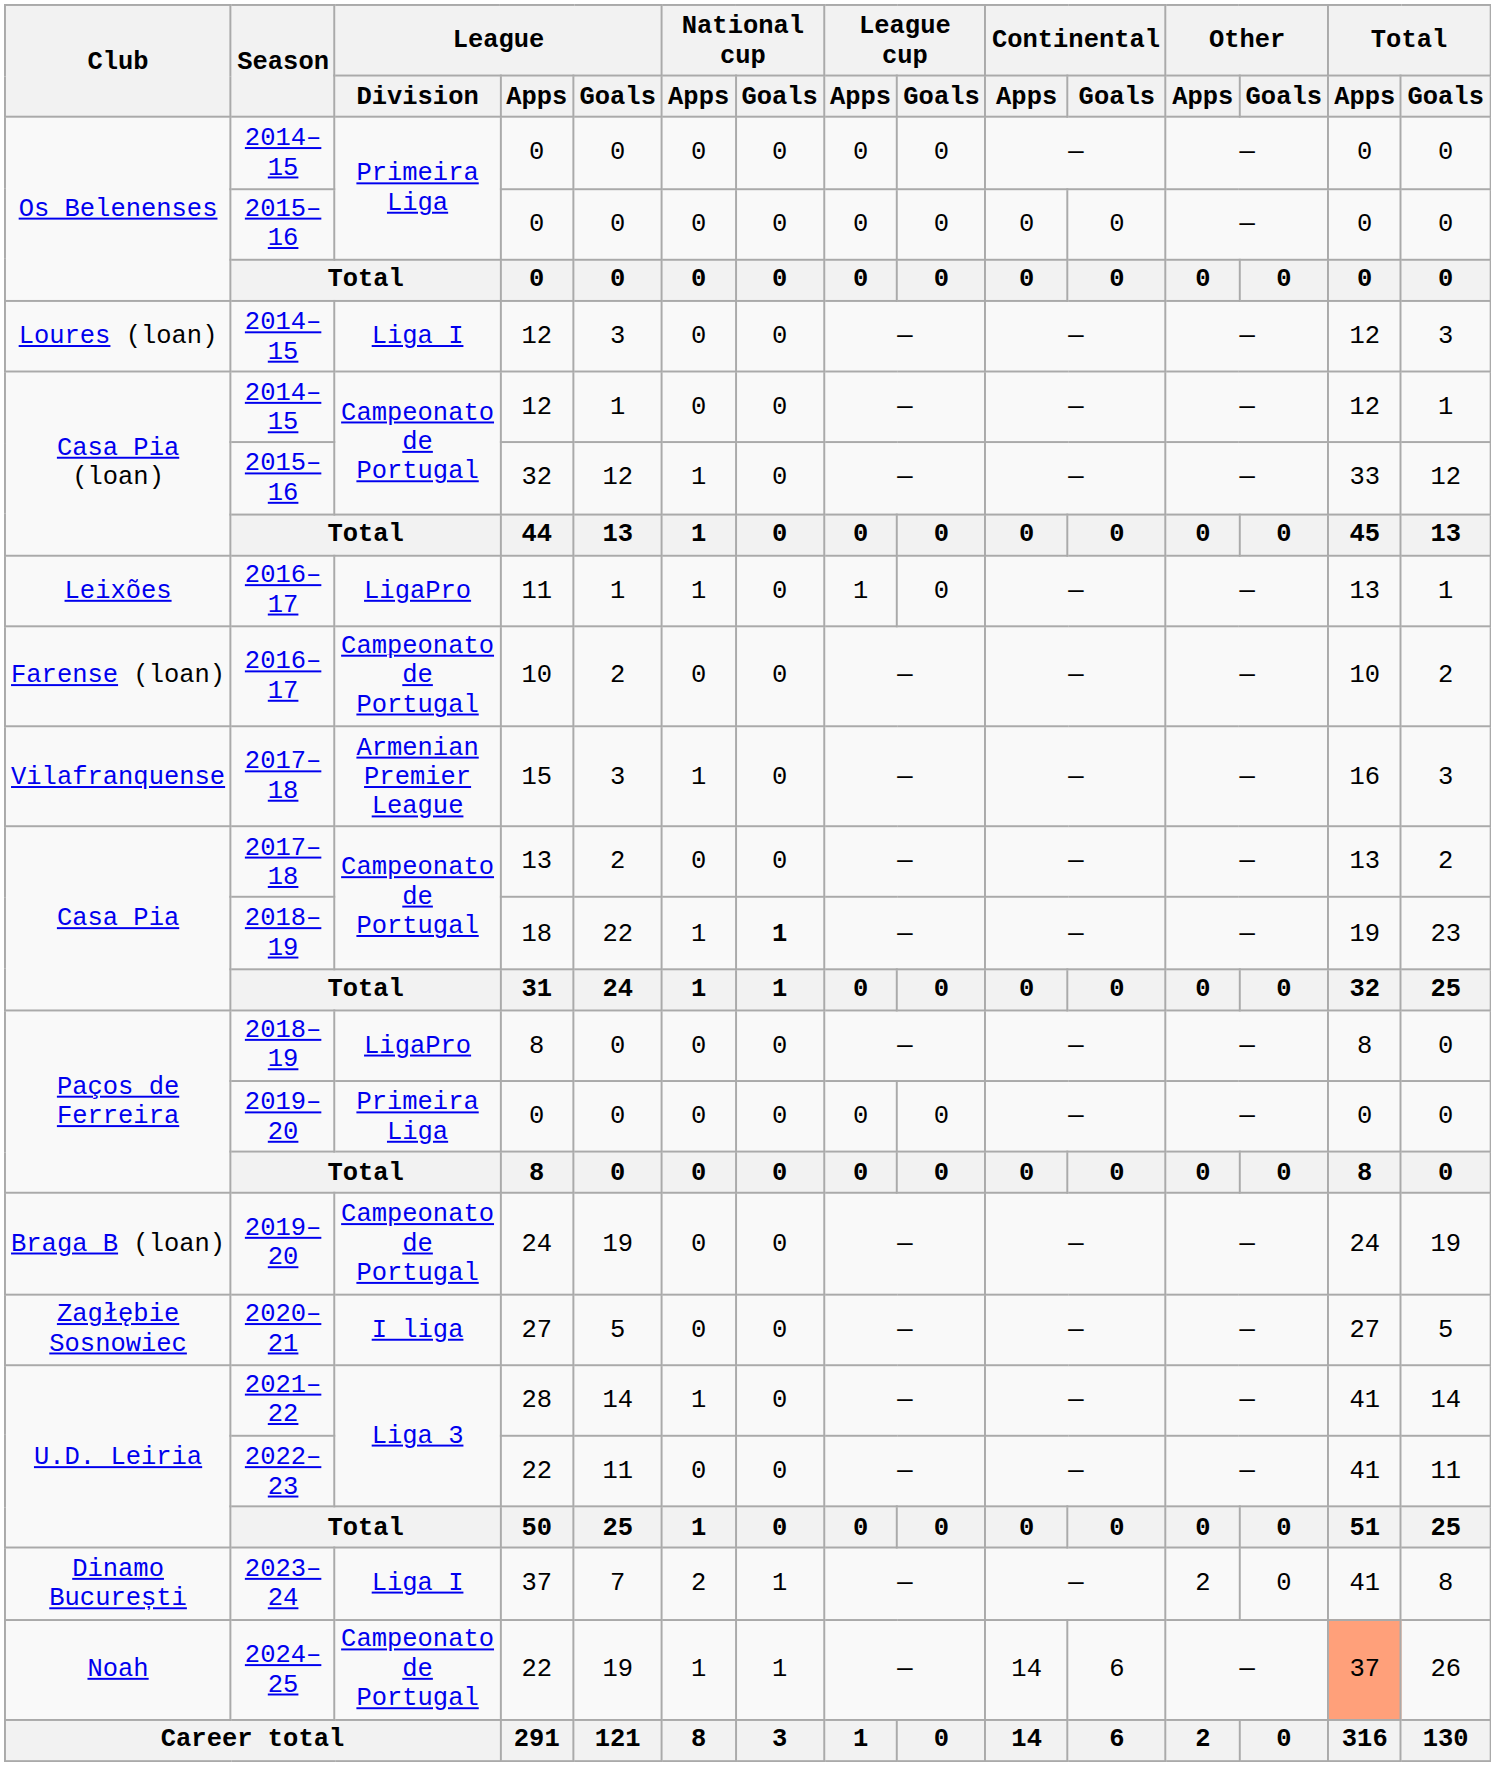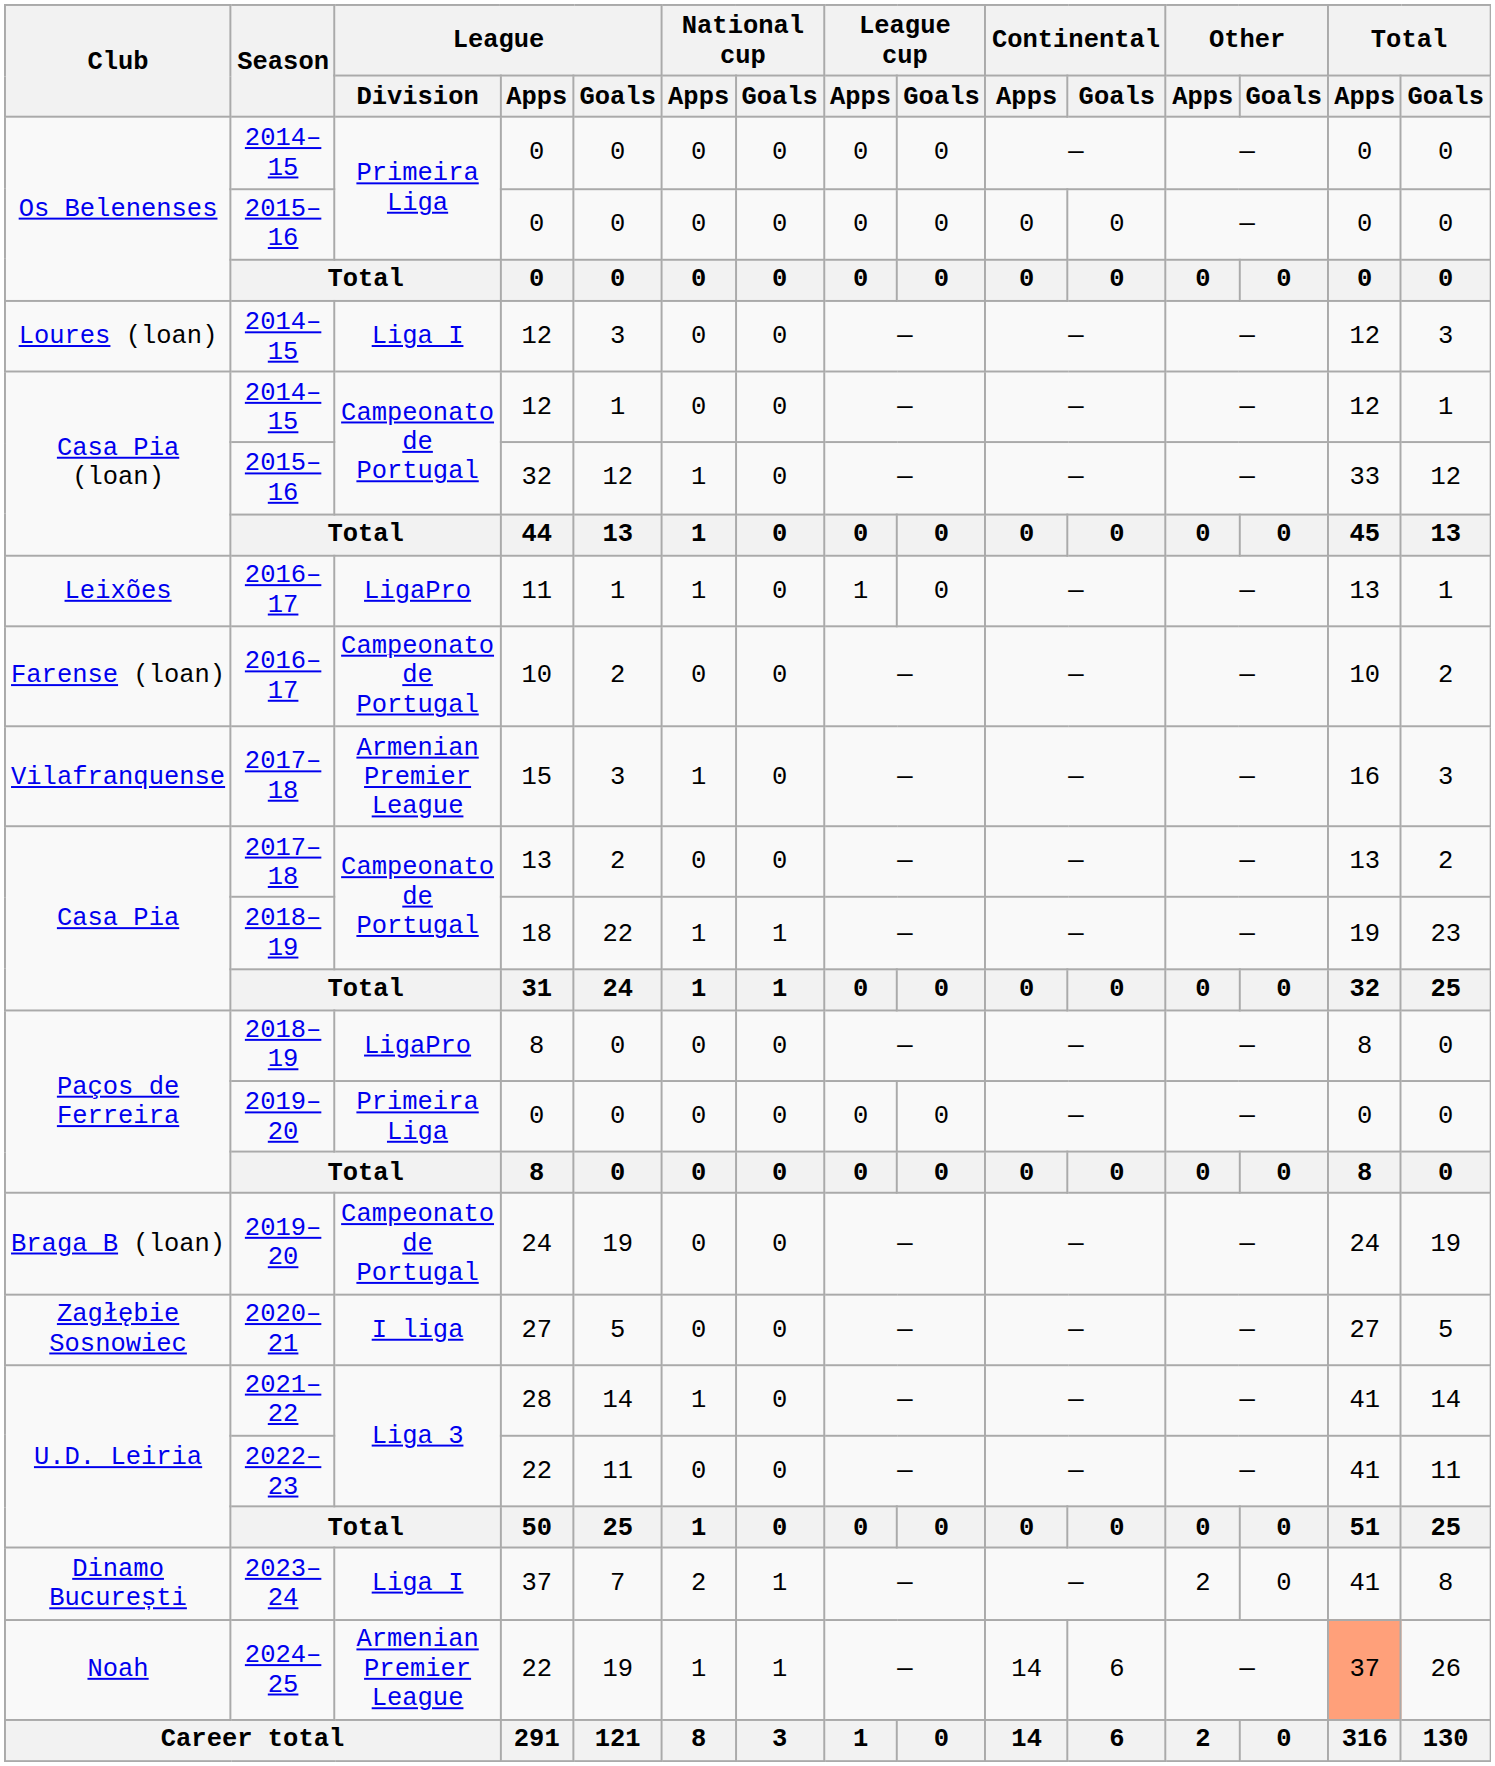 <table class="wikitable" style="text-align:center">
 <tr>
 <th rowspan="2">Club</th>
 <th rowspan="2">Season</th>
 <th colspan="3">League</th>
 <th colspan="2">National cup</th>
 <th colspan="2">League cup</th>
 <th colspan="2">Continental</th>
 <th colspan="2">Other</th>
 <th colspan="2">Total</th>
 </tr>
 <tr>
 <th>Division</th>
 <th>Apps</th>
 <th>Goals</th>
 <th>Apps</th>
 <th>Goals</th>
 <th>Apps</th>
 <th>Goals</th>
 <th>Apps</th>
 <th>Goals</th>
 <th>Apps</th>
 <th>Goals</th>
 <th>Apps</th>
 <th>Goals</th>
 </tr>
 <tr>
 <td rowspan="3"><a href='#'>Os Belenenses</a></td>
 <td><a href='#'>2014–15</a></td>
 <td rowspan="2"><a href='#'>Primeira Liga</a></td>
 <td>0</td>
 <td>0</td>
 <td>0</td>
 <td>0</td>
 <td>0</td>
 <td>0</td>
 <td colspan="2">—</td>
 <td colspan="2">—</td>
 <td>0</td>
 <td>0</td>
 </tr>
 <tr>
 <td><a href='#'>2015–16</a></td>
 <td>0</td>
 <td>0</td>
 <td>0</td>
 <td>0</td>
 <td>0</td>
 <td>0</td>
 <td>0</td>
 <td>0</td>
 <td colspan="2">—</td>
 <td>0</td>
 <td>0</td>
 </tr>
 <tr>
 <th colspan="2">Total</th>
 <th>0</th>
 <th>0</th>
 <th>0</th>
 <th>0</th>
 <th>0</th>
 <th>0</th>
 <th>0</th>
 <th>0</th>
 <th>0</th>
 <th>0</th>
 <th>0</th>
 <th>0</th>
 </tr>
 <tr>
 <td><a href='#'>Loures</a> (loan)</td>
 <td><a href='#'>2014–15</a></td>
 <td><a href='#'>Liga I</a></td>
 <td>12</td>
 <td>3</td>
 <td>0</td>
 <td>0</td>
 <td colspan="2">—</td>
 <td colspan="2">—</td>
 <td colspan="2">—</td>
 <td>12</td>
 <td>3</td>
 </tr>
 <tr>
 <td rowspan="3"><a href='#'>Casa Pia</a> (loan)</td>
 <td><a href='#'>2014–15</a></td>
 <td rowspan="2"><a href='#'>Campeonato de Portugal</a></td>
 <td>12</td>
 <td>1</td>
 <td>0</td>
 <td>0</td>
 <td colspan="2">—</td>
 <td colspan="2">—</td>
 <td colspan="2">—</td>
 <td>12</td>
 <td>1</td>
 </tr>
 <tr>
 <td><a href='#'>2015–16</a></td>
 <td>32</td>
 <td>12</td>
 <td>1</td>
 <td>0</td>
 <td colspan="2">—</td>
 <td colspan="2">—</td>
 <td colspan="2">—</td>
 <td>33</td>
 <td>12</td>
 </tr>
 <tr>
 <th colspan="2">Total</th>
 <th>44</th>
 <th>13</th>
 <th>1</th>
 <th>0</th>
 <th>0</th>
 <th>0</th>
 <th>0</th>
 <th>0</th>
 <th>0</th>
 <th>0</th>
 <th>45</th>
 <th>13</th>
 </tr>
 <tr>
 <td><a href='#'>Leixões</a></td>
 <td><a href='#'>2016–17</a></td>
 <td><a href='#'>LigaPro</a></td>
 <td>11</td>
 <td>1</td>
 <td>1</td>
 <td>0</td>
 <td>1</td>
 <td>0</td>
 <td colspan="2">—</td>
 <td colspan="2">—</td>
 <td>13</td>
 <td>1</td>
 </tr>
 <tr>
 <td><a href='#'>Farense</a> (loan)</td>
 <td><a href='#'>2016–17</a></td>
 <td><a href='#'>Campeonato de Portugal</a></td>
 <td>10</td>
 <td>2</td>
 <td>0</td>
 <td>0</td>
 <td colspan="2">—</td>
 <td colspan="2">—</td>
 <td colspan="2">—</td>
 <td>10</td>
 <td>2</td>
 </tr>
 <tr>
 <td><a href='#'>Vilafranquense</a></td>
 <td><a href='#'>2017–18</a></td>
 <td><a href='#'>Armenian Premier League</a></td>
 <td>15</td>
 <td>3</td>
 <td>1</td>
 <td>0</td>
 <td colspan="2">—</td>
 <td colspan="2">—</td>
 <td colspan="2">—</td>
 <td>16</td>
 <td>3</td>
 </tr>
 <tr>
 <td rowspan="3"><a href='#'>Casa Pia</a></td>
 <td><a href='#'>2017–18</a></td>
 <td rowspan="2"><a href='#'>Campeonato de Portugal</a></td>
 <td>13</td>
 <td>2</td>
 <td>0</td>
 <td>0</td>
 <td colspan="2">—</td>
 <td colspan="2">—</td>
 <td colspan="2">—</td>
 <td>13</td>
 <td>2</td>
 </tr>
 <tr>
 <td><a href='#'>2018–19</a></td>
 <td>18</td>
 <td>22</td>
 <td>1</td>
-<td><strong>1</strong></td>
+<td>1</td>
 <td colspan="2">—</td>
 <td colspan="2">—</td>
 <td colspan="2">—</td>
 <td>19</td>
 <td>23</td>
 </tr>
 <tr>
 <th colspan="2">Total</th>
 <th>31</th>
 <th>24</th>
 <th>1</th>
 <th>1</th>
 <th>0</th>
 <th>0</th>
 <th>0</th>
 <th>0</th>
 <th>0</th>
 <th>0</th>
 <th>32</th>
 <th>25</th>
 </tr>
 <tr>
 <td rowspan="3"><a href='#'>Paços de Ferreira</a></td>
 <td><a href='#'>2018–19</a></td>
 <td><a href='#'>LigaPro</a></td>
 <td>8</td>
 <td>0</td>
 <td>0</td>
 <td>0</td>
 <td colspan="2">—</td>
 <td colspan="2">—</td>
 <td colspan="2">—</td>
 <td>8</td>
 <td>0</td>
 </tr>
 <tr>
 <td><a href='#'>2019–20</a></td>
 <td><a href='#'>Primeira Liga</a></td>
 <td>0</td>
 <td>0</td>
 <td>0</td>
 <td>0</td>
 <td>0</td>
 <td>0</td>
 <td colspan="2">—</td>
 <td colspan="2">—</td>
 <td>0</td>
 <td>0</td>
 </tr>
 <tr>
 <th colspan="2">Total</th>
 <th>8</th>
 <th>0</th>
 <th>0</th>
 <th>0</th>
 <th>0</th>
 <th>0</th>
 <th>0</th>
 <th>0</th>
 <th>0</th>
 <th>0</th>
 <th>8</th>
 <th>0</th>
 </tr>
 <tr>
 <td><a href='#'>Braga B</a> (loan)</td>
 <td><a href='#'>2019–20</a></td>
 <td><a href='#'>Campeonato de Portugal</a></td>
 <td>24</td>
 <td>19</td>
 <td>0</td>
 <td>0</td>
 <td colspan="2">—</td>
 <td colspan="2">—</td>
 <td colspan="2">—</td>
 <td>24</td>
 <td>19</td>
 </tr>
 <tr>
 <td><a href='#'>Zagłębie Sosnowiec</a></td>
 <td><a href='#'>2020–21</a></td>
 <td><a href='#'>I liga</a></td>
 <td>27</td>
 <td>5</td>
 <td>0</td>
 <td>0</td>
 <td colspan="2">—</td>
 <td colspan="2">—</td>
 <td colspan="2">—</td>
 <td>27</td>
 <td>5</td>
 </tr>
 <tr>
 <td rowspan="3"><a href='#'>U.D. Leiria</a></td>
 <td><a href='#'>2021–22</a></td>
 <td rowspan="2"><a href='#'>Liga 3</a></td>
 <td>28</td>
 <td>14</td>
 <td>1</td>
 <td>0</td>
 <td colspan="2">—</td>
 <td colspan="2">—</td>
 <td colspan="2">—</td>
 <td>41</td>
 <td>14</td>
 </tr>
 <tr>
 <td><a href='#'>2022–23</a></td>
 <td>22</td>
 <td>11</td>
 <td>0</td>
 <td>0</td>
 <td colspan="2">—</td>
 <td colspan="2">—</td>
 <td colspan="2">—</td>
 <td>41</td>
 <td>11</td>
 </tr>
 <tr>
 <th colspan="2">Total</th>
 <th>50</th>
 <th>25</th>
 <th>1</th>
 <th>0</th>
 <th>0</th>
 <th>0</th>
 <th>0</th>
 <th>0</th>
 <th>0</th>
 <th>0</th>
 <th>51</th>
 <th>25</th>
 </tr>
 <tr>
 <td><a href='#'>Dinamo București</a></td>
 <td><a href='#'>2023–24</a></td>
 <td><a href='#'>Liga I</a></td>
 <td>37</td>
 <td>7</td>
 <td>2</td>
 <td>1</td>
 <td colspan="2">—</td>
 <td colspan="2">—</td>
 <td>2</td>
 <td>0</td>
 <td>41</td>
 <td>8</td>
 </tr>
 <tr>
 <td><a href='#'>Noah</a></td>
 <td><a href='#'>2024–25</a></td>
-<td><a href='#'>Campeonato de Portugal</a></td>
+<td><a href='#'>Armenian Premier League</a></td>
 <td>22</td>
 <td>19</td>
 <td>1</td>
 <td>1</td>
 <td colspan="2">—</td>
 <td>14</td>
 <td>6</td>
 <td colspan="2">—</td>
 <td style="background: lightsalmon;">37</td>
 <td>26</td>
 </tr>
 <tr>
 <th colspan="3">Career total</th>
 <th>291</th>
 <th>121</th>
 <th>8</th>
 <th>3</th>
 <th>1</th>
 <th>0</th>
 <th>14</th>
 <th>6</th>
 <th>2</th>
 <th>0</th>
 <th>316</th>
 <th>130</th>
 </tr>
 </table>
